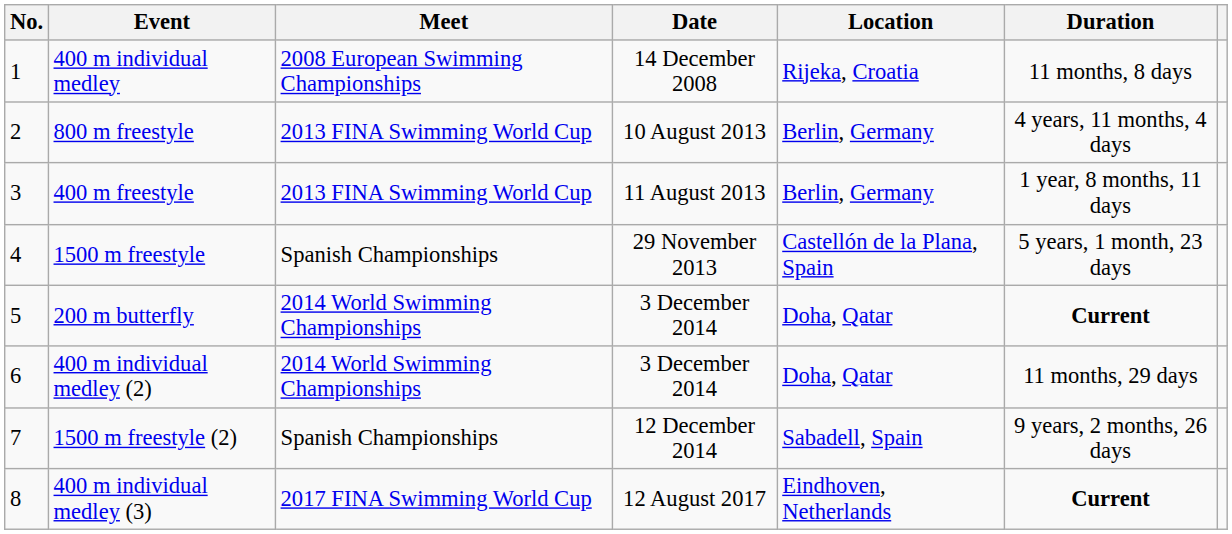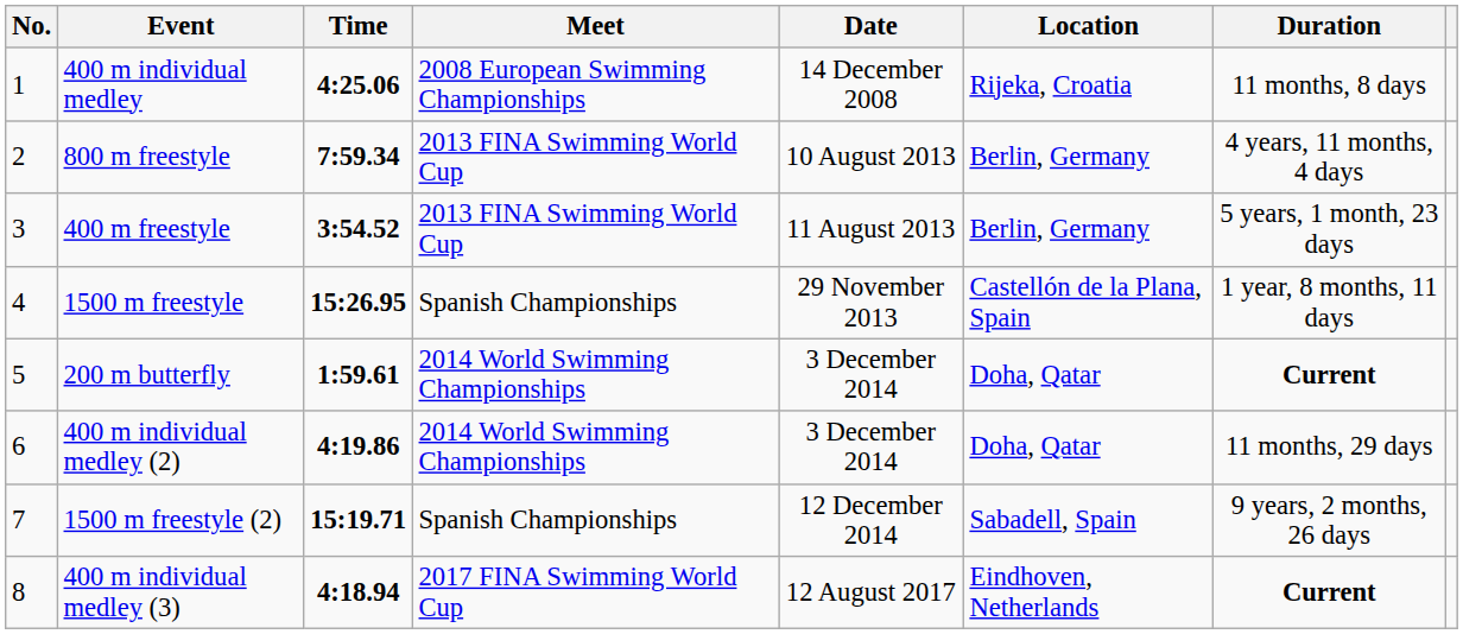 <table class="wikitable sortable">
 <tr>
 <th>No.</th>
 <th>Event</th>
+<th>Time</th>
 <th>Meet</th>
 <th>Date</th>
 <th>Location</th>
 <th>Duration</th>
 <th></th>
 </tr>
 <tr>
 <td>1</td>
 <td><a href='#'>400 m individual medley</a></td>
+<td align="center"><strong>4:25.06</strong></td>
 <td><a href='#'>2008 European Swimming Championships</a></td>
 <td align="center">14 December 2008</td>
 <td><a href='#'>Rijeka</a>, <a href='#'>Croatia</a></td>
 <td align="center">11 months, 8 days</td>
 <td></td>
 </tr>
 <tr>
 <td>2</td>
 <td><a href='#'>800 m freestyle</a></td>
+<td align="center"><strong>7:59.34</strong></td>
 <td><a href='#'>2013 FINA Swimming World Cup</a></td>
 <td align="center">10 August 2013</td>
 <td><a href='#'>Berlin</a>, <a href='#'>Germany</a></td>
 <td align="center">4 years, 11 months, 4 days</td>
 <td></td>
 </tr>
 <tr>
 <td>3</td>
 <td><a href='#'>400 m freestyle</a></td>
+<td align="center"><strong>3:54.52</strong></td>
 <td><a href='#'>2013 FINA Swimming World Cup</a></td>
 <td align="center">11 August 2013</td>
 <td><a href='#'>Berlin</a>, <a href='#'>Germany</a></td>
-<td align="center">1 year, 8 months, 11 days</td>
+<td align="center">5 years, 1 month, 23 days</td>
 <td></td>
 </tr>
 <tr>
 <td>4</td>
 <td><a href='#'>1500 m freestyle</a></td>
+<td align="center"><strong>15:26.95</strong></td>
 <td>Spanish Championships</td>
 <td align="center">29 November 2013</td>
 <td><a href='#'>Castellón de la Plana</a>, <a href='#'>Spain</a></td>
-<td align="center">5 years, 1 month, 23 days</td>
+<td align="center">1 year, 8 months, 11 days</td>
 <td></td>
 </tr>
 <tr>
 <td>5</td>
 <td><a href='#'>200 m butterfly</a></td>
+<td align="center"><strong>1:59.61</strong></td>
 <td><a href='#'>2014 World Swimming Championships</a></td>
 <td align="center">3 December 2014</td>
 <td><a href='#'>Doha</a>, <a href='#'>Qatar</a></td>
 <td align="center"><strong>Current</strong></td>
 <td></td>
 </tr>
 <tr>
 <td>6</td>
 <td><a href='#'>400 m individual medley</a> (2)</td>
+<td align="center"><strong>4:19.86</strong></td>
 <td><a href='#'>2014 World Swimming Championships</a></td>
 <td align="center">3 December 2014</td>
 <td><a href='#'>Doha</a>, <a href='#'>Qatar</a></td>
 <td align="center">11 months, 29 days</td>
 <td></td>
 </tr>
 <tr>
 <td>7</td>
 <td><a href='#'>1500 m freestyle</a> (2)</td>
+<td align="center"><strong>15:19.71</strong></td>
 <td>Spanish Championships</td>
 <td align="center">12 December 2014</td>
 <td><a href='#'>Sabadell</a>, <a href='#'>Spain</a></td>
 <td align="center">9 years, 2 months, 26 days</td>
 <td></td>
 </tr>
 <tr>
 <td>8</td>
 <td><a href='#'>400 m individual medley</a> (3)</td>
+<td align="center"><strong>4:18.94</strong></td>
 <td><a href='#'>2017 FINA Swimming World Cup</a></td>
 <td align="center">12 August 2017</td>
 <td><a href='#'>Eindhoven</a>, <a href='#'>Netherlands</a></td>
 <td align="center"><strong>Current</strong></td>
 <td></td>
 </tr>
 </table>
